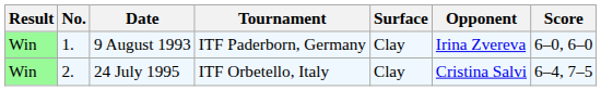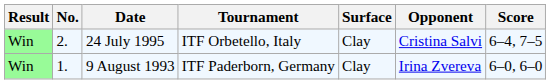 <table class="sortable wikitable" style=font-size:97%>
 <tr>
 <th>Result</th>
 <th>No.</th>
 <th>Date</th>
 <th>Tournament</th>
 <th>Surface</th>
 <th>Opponent</th>
 <th class="unsortable">Score</th>
 </tr>
 <tr style="background:#f0f8ff;">
 <td style="background:#98fb98;">Win</td>
+<td>2.</td>
+<td>24 July 1995</td>
+<td>ITF Orbetello, Italy</td>
+<td>Clay</td>
+<td> <a href='#'>Cristina Salvi</a></td>
+<td>6–4, 7–5</td>
+</tr>
+<tr style="background:#f0f8ff;">
+<td style="background:#98fb98;">Win</td>
 <td>1.</td>
 <td>9 August 1993</td>
 <td>ITF Paderborn, Germany</td>
 <td>Clay</td>
 <td> <a href='#'>Irina Zvereva</a></td>
 <td>6–0, 6–0</td>
 </tr>
-<tr style="background:#f0f8ff;">
-<td style="background:#98fb98;">Win</td>
-<td>2.</td>
-<td>24 July 1995</td>
-<td>ITF Orbetello, Italy</td>
-<td>Clay</td>
-<td> <a href='#'>Cristina Salvi</a></td>
-<td>6–4, 7–5</td>
-</tr>
 </table>
